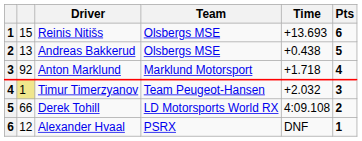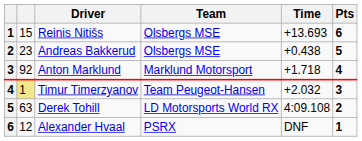 <table class=wikitable style="font-size:95%">
 <tr>
 <th></th>
 <th></th>
 <th>Driver</th>
 <th>Team</th>
 <th>Time</th>
 <th>Pts</th>
 </tr>
 <tr>
 <th>1</th>
 <td>15</td>
 <td> <a href='#'>Reinis Nitišs</a></td>
 <td><a href='#'>Olsbergs MSE</a></td>
 <td>+13.693</td>
 <td><strong>6</strong></td>
 </tr>
 <tr>
 <th>2</th>
-<td>13</td>
+<td>23</td>
 <td> <a href='#'>Andreas Bakkerud</a></td>
 <td><a href='#'>Olsbergs MSE</a></td>
 <td>+0.438</td>
 <td><strong>5</strong></td>
 </tr>
 <tr>
 <th>3</th>
 <td>92</td>
 <td> <a href='#'>Anton Marklund</a></td>
 <td><a href='#'>Marklund Motorsport</a></td>
 <td>+1.718</td>
 <td><strong>4</strong></td>
 </tr>
 <tr style="border-top: solid 2.5px red;">
 <th>4</th>
 <td style="background: khaki;">1</td>
 <td> <a href='#'>Timur Timerzyanov</a></td>
 <td><a href='#'>Team Peugeot-Hansen</a></td>
 <td>+2.032</td>
 <td><strong>3</strong></td>
 </tr>
 <tr>
 <th>5</th>
-<td>66</td>
+<td>63</td>
 <td> <a href='#'>Derek Tohill</a></td>
 <td><a href='#'>LD Motorsports World RX</a></td>
 <td>4:09.108</td>
 <td><strong>2</strong></td>
 </tr>
 <tr>
 <th>6</th>
 <td>12</td>
 <td> <a href='#'>Alexander Hvaal</a></td>
 <td><a href='#'>PSRX</a></td>
 <td>DNF</td>
 <td><strong>1</strong></td>
 </tr>
 </table>
